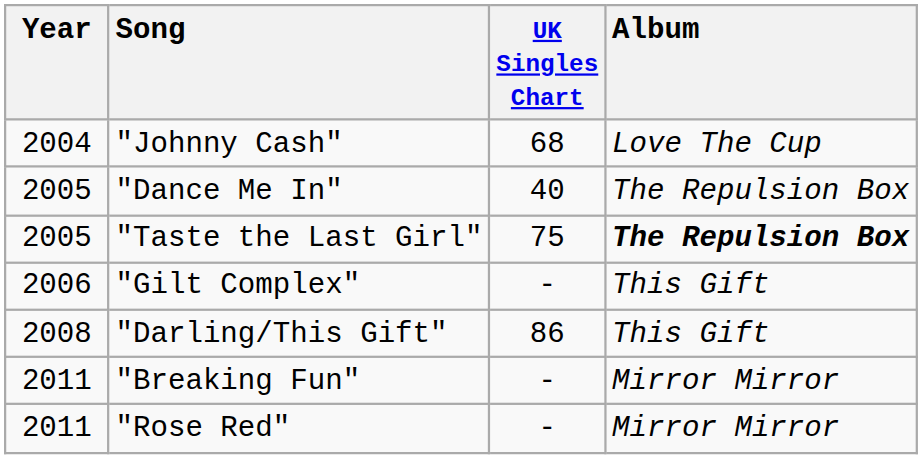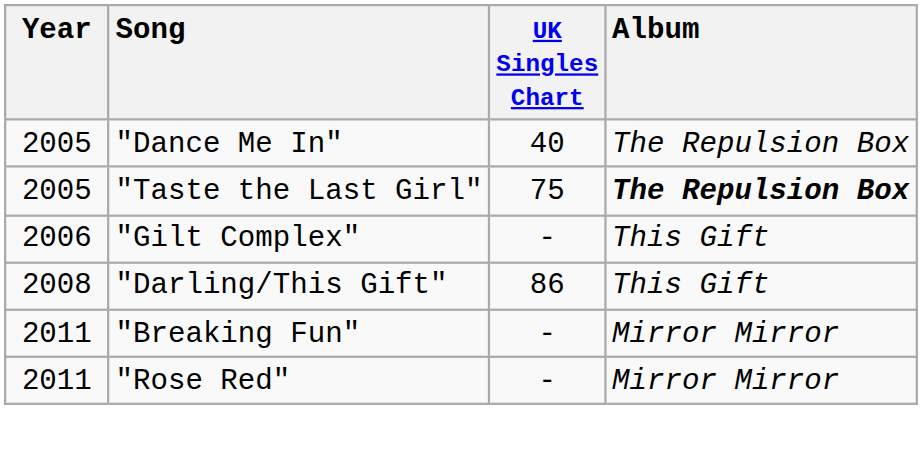 <table class="wikitable">
 <tr>
 <th style="vertical-align:top; text-align:center; width:40px;">Year</th>
 <th style="text-align:left; vertical-align:top;">Song</th>
 <th style="vertical-align:top; text-align:center; width:40px;"><small><a href='#'>UK Singles Chart</a></small></th>
 <th style="text-align:left; vertical-align:top;">Album</th>
-</tr>
-<tr style="vertical-align:top;">
-<td style="text-align:center; ">2004</td>
-<td style="text-align:left; ">"Johnny Cash"</td>
-<td style="text-align:center; ">68</td>
-<td style="text-align:left; "><em>Love The Cup</em></td>
 </tr>
 <tr style="vertical-align:top;">
 <td style="text-align:center; ">2005</td>
 <td style="text-align:left; ">"Dance Me In"</td>
 <td style="text-align:center; ">40</td>
 <td style="text-align:left; "><em>The Repulsion Box</em></td>
 </tr>
 <tr style="vertical-align:top;">
 <td style="text-align:center; ">2005</td>
 <td style="text-align:left; ">"Taste the Last Girl"</td>
 <td style="text-align:center; ">75</td>
 <td style="text-align:left; "><strong><em>The Repulsion Box</em></strong></td>
 </tr>
 <tr style="vertical-align:top;">
 <td style="text-align:center; ">2006</td>
 <td style="text-align:left; ">"Gilt Complex"</td>
 <td style="text-align:center; ">-</td>
 <td style="text-align:left; "><em>This Gift</em></td>
 </tr>
 <tr style="vertical-align:top;">
 <td style="text-align:center; ">2008</td>
 <td style="text-align:left; ">"Darling/This Gift"</td>
 <td style="text-align:center; ">86</td>
 <td style="text-align:left; "><em>This Gift</em></td>
 </tr>
 <tr style="vertical-align:top;">
 <td style="text-align:center; ">2011</td>
 <td style="text-align:left; ">"Breaking Fun"</td>
 <td style="text-align:center; ">-</td>
 <td style="text-align:left; "><em>Mirror Mirror</em></td>
 </tr>
 <tr style="vertical-align:top;">
 <td style="text-align:center; ">2011</td>
 <td style="text-align:left; ">"Rose Red"</td>
 <td style="text-align:center; ">-</td>
 <td style="text-align:left; "><em>Mirror Mirror</em></td>
 </tr>
 </table>
